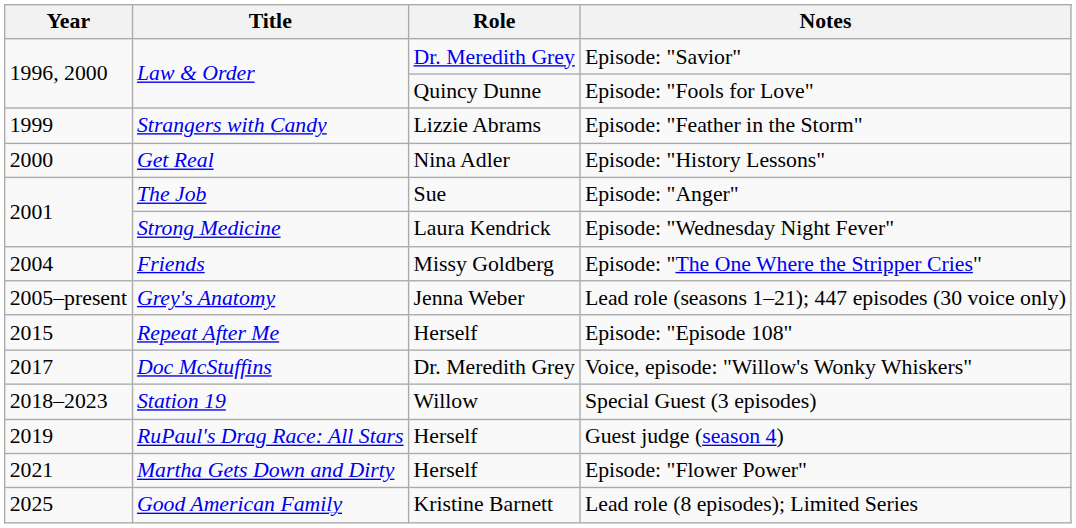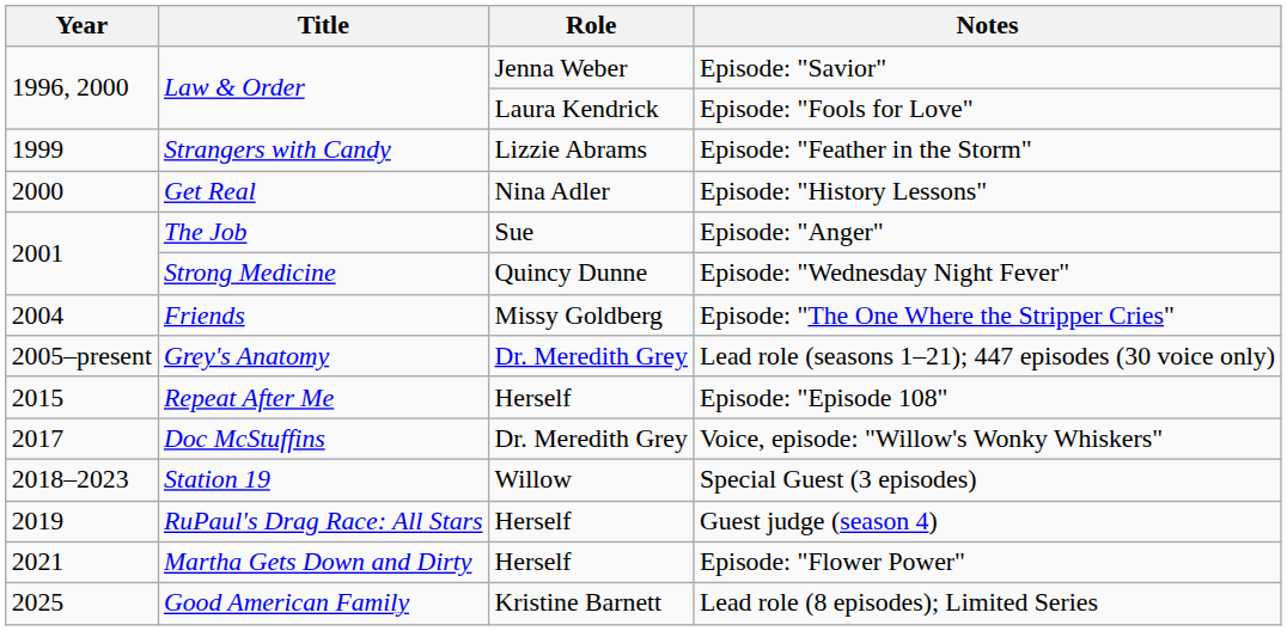 <table class="wikitable sortable">
 <tr>
 <th>Year</th>
 <th>Title</th>
 <th>Role</th>
 <th class="unsortable">Notes</th>
 </tr>
 <tr>
 <td rowspan=2>1996, 2000</td>
 <td rowspan=2><em><a href='#'>Law & Order</a></em></td>
-<td><a href='#'>Dr. Meredith Grey</a></td>
+<td>Jenna Weber</td>
 <td>Episode: "Savior"</td>
 </tr>
 <tr>
-<td>Quincy Dunne</td>
+<td>Laura Kendrick</td>
 <td>Episode: "Fools for Love"</td>
 </tr>
 <tr>
 <td>1999</td>
 <td><em><a href='#'>Strangers with Candy</a></em></td>
 <td>Lizzie Abrams</td>
 <td>Episode: "Feather in the Storm"</td>
 </tr>
 <tr>
 <td>2000</td>
 <td><em><a href='#'>Get Real</a></em></td>
 <td>Nina Adler</td>
 <td>Episode: "History Lessons"</td>
 </tr>
 <tr>
 <td rowspan="2">2001</td>
 <td><em><a href='#'>The Job</a></em></td>
 <td>Sue</td>
 <td>Episode: "Anger"</td>
 </tr>
 <tr>
 <td><em><a href='#'>Strong Medicine</a></em></td>
-<td>Laura Kendrick</td>
+<td>Quincy Dunne</td>
 <td>Episode: "Wednesday Night Fever"</td>
 </tr>
 <tr>
 <td>2004</td>
 <td><em><a href='#'>Friends</a></em></td>
 <td>Missy Goldberg</td>
 <td>Episode: "<a href='#'>The One Where the Stripper Cries</a>"</td>
 </tr>
 <tr>
 <td>2005–present</td>
 <td><em><a href='#'>Grey's Anatomy</a></em></td>
-<td>Jenna Weber</td>
+<td><a href='#'>Dr. Meredith Grey</a></td>
 <td>Lead role (seasons 1–21); 447 episodes (30 voice only)</td>
 </tr>
 <tr>
 <td>2015</td>
 <td><em><a href='#'>Repeat After Me</a></em></td>
 <td>Herself</td>
 <td>Episode: "Episode 108"</td>
 </tr>
 <tr>
 <td>2017</td>
 <td><em><a href='#'>Doc McStuffins</a></em></td>
 <td>Dr. Meredith Grey</td>
 <td>Voice, episode: "Willow's Wonky Whiskers"</td>
 </tr>
 <tr>
 <td>2018–2023</td>
 <td><em><a href='#'>Station 19</a></em></td>
 <td>Willow</td>
 <td>Special Guest (3 episodes)</td>
 </tr>
 <tr>
 <td>2019</td>
 <td><em><a href='#'>RuPaul's Drag Race: All Stars</a></em></td>
 <td>Herself</td>
 <td>Guest judge (<a href='#'>season 4</a>)</td>
 </tr>
 <tr>
 <td>2021</td>
 <td><em><a href='#'>Martha Gets Down and Dirty</a></em></td>
 <td>Herself</td>
 <td>Episode: "Flower Power"</td>
 </tr>
 <tr>
 <td>2025</td>
 <td><em><a href='#'>Good American Family</a></em></td>
 <td>Kristine Barnett</td>
 <td>Lead role (8 episodes); Limited Series</td>
 </tr>
 </table>
